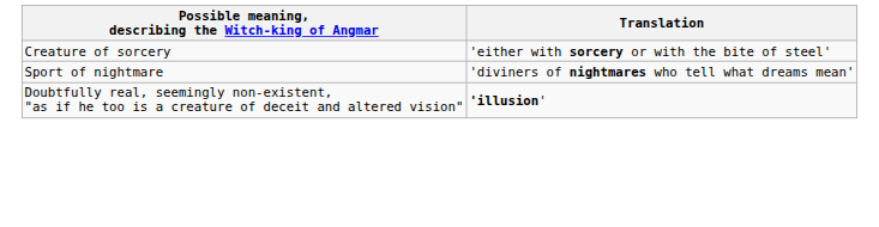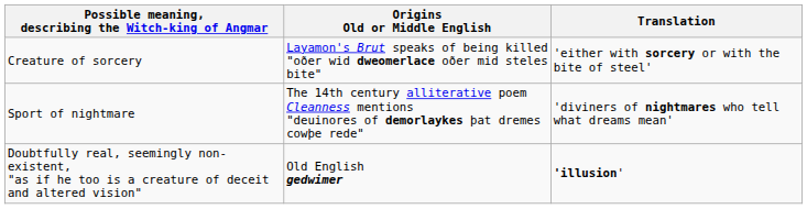 <table class="wikitable" style="margin: 1em auto;">
 <tr>
 <th>Possible meaning,<br>describing the <a href='#'>Witch-king of Angmar</a></th>
+<th>Origins<br>Old or Middle English</th>
 <th>Translation</th>
 </tr>
 <tr>
 <td>Creature of sorcery</td>
+<td><a href='#'>Layamon's <em>Brut</em></a> speaks of being killed<br>"oðer wid <strong>dweomerlace</strong> oðer mid steles bite"</td>
 <td>'either with <strong>sorcery</strong> or with the bite of steel'</td>
 </tr>
 <tr>
 <td>Sport of nightmare</td>
+<td>The 14th century <a href='#'>alliterative</a> poem <em><a href='#'>Cleanness</a></em> mentions<br>"deuinores of <strong>demorlaykes</strong> þat dremes cowþe rede"</td>
 <td>'diviners of <strong>nightmares</strong> who tell what dreams mean'</td>
 </tr>
 <tr>
 <td>Doubtfully real, seemingly non-existent,<br>"as if he too is a creature of deceit and altered vision"</td>
+<td>Old English<br><strong><em>gedwimer</em></strong></td>
 <td><strong>'illusion</strong>'</td>
 </tr>
 </table>
